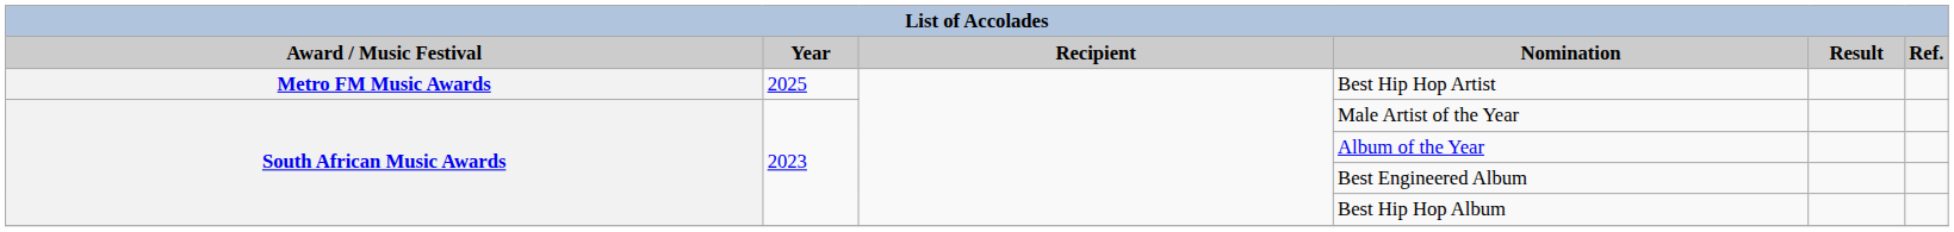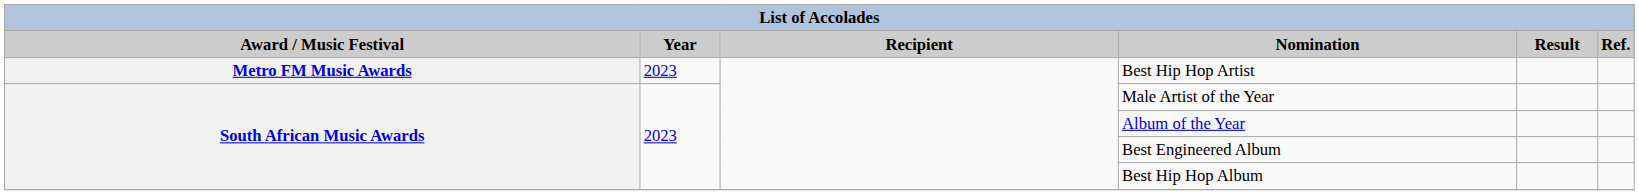 <table class="wikitable plainrowheaders">
 <tr style="text-align:center;">
 <th colspan="6" style="background:#B0C4DE;">List of Accolades</th>
 </tr>
 <tr style="text-align:center;">
 <th style="background:#ccc; width:40%;">Award / Music Festival</th>
 <th style="background:#ccc; width:5%;">Year</th>
 <th style="background:#ccc; width:25%;">Recipient</th>
 <th style="background:#ccc; width:25%;">Nomination</th>
 <th style="background:#ccc; width:10%;">Result</th>
 <th style="background:#ccc; width:5%;">Ref.</th>
 </tr>
 <tr>
 <th scope="row"><a href='#'>Metro FM Music Awards</a></th>
-<td><a href='#'>2025</a></td>
+<td><a href='#'>2023</a></td>
 <td rowspan="5"></td>
 <td>Best Hip Hop Artist</td>
 <td></td>
 <td></td>
 </tr>
 <tr>
 <th scope="row" rowspan="4"><a href='#'>South African Music Awards</a></th>
 <td rowspan="4"><a href='#'>2023</a></td>
 <td>Male Artist of the Year</td>
 <td></td>
 <td></td>
 </tr>
 <tr>
 <td><a href='#'>Album of the Year</a></td>
 <td></td>
 <td></td>
 </tr>
 <tr>
 <td>Best Engineered Album</td>
 <td></td>
 <td></td>
 </tr>
 <tr>
 <td>Best Hip Hop Album</td>
 <td></td>
 <td></td>
 </tr>
 <tr>
 </tr>
 </table>
